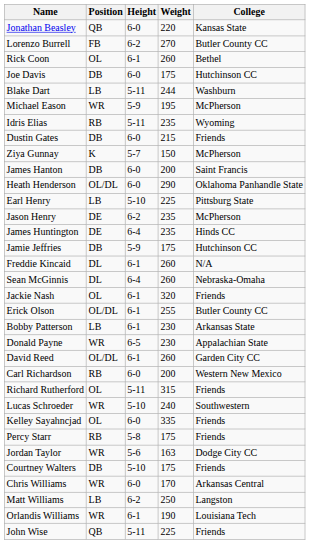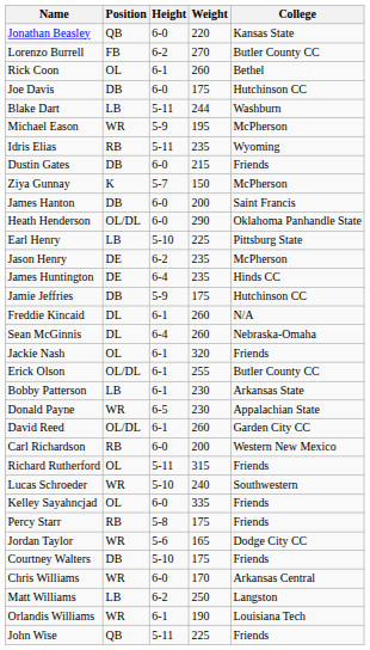 <table class="wikitable">
 <tr>
 <th>Name</th>
 <th>Position</th>
 <th>Height</th>
 <th>Weight</th>
 <th>College</th>
 </tr>
 <tr>
 <td><a href='#'>Jonathan Beasley</a></td>
 <td>QB</td>
 <td>6-0</td>
 <td>220</td>
 <td>Kansas State</td>
 </tr>
 <tr>
 <td>Lorenzo Burrell</td>
 <td>FB</td>
 <td>6-2</td>
 <td>270</td>
 <td>Butler County CC</td>
 </tr>
 <tr>
 <td>Rick Coon</td>
 <td>OL</td>
 <td>6-1</td>
 <td>260</td>
 <td>Bethel</td>
 </tr>
 <tr>
 <td>Joe Davis</td>
 <td>DB</td>
 <td>6-0</td>
 <td>175</td>
 <td>Hutchinson CC</td>
 </tr>
 <tr>
 <td>Blake Dart</td>
 <td>LB</td>
 <td>5-11</td>
 <td>244</td>
 <td>Washburn</td>
 </tr>
 <tr>
 <td>Michael Eason</td>
 <td>WR</td>
 <td>5-9</td>
 <td>195</td>
 <td>McPherson</td>
 </tr>
 <tr>
 <td>Idris Elias</td>
 <td>RB</td>
 <td>5-11</td>
 <td>235</td>
 <td>Wyoming</td>
 </tr>
 <tr>
 <td>Dustin Gates</td>
 <td>DB</td>
 <td>6-0</td>
 <td>215</td>
 <td>Friends</td>
 </tr>
 <tr>
 <td>Ziya Gunnay</td>
 <td>K</td>
 <td>5-7</td>
 <td>150</td>
 <td>McPherson</td>
 </tr>
 <tr>
 <td>James Hanton</td>
 <td>DB</td>
 <td>6-0</td>
 <td>200</td>
 <td>Saint Francis</td>
 </tr>
 <tr>
 <td>Heath Henderson</td>
 <td>OL/DL</td>
 <td>6-0</td>
 <td>290</td>
 <td>Oklahoma Panhandle State</td>
 </tr>
 <tr>
 <td>Earl Henry</td>
 <td>LB</td>
 <td>5-10</td>
 <td>225</td>
 <td>Pittsburg State</td>
 </tr>
 <tr>
 <td>Jason Henry</td>
 <td>DE</td>
 <td>6-2</td>
 <td>235</td>
 <td>McPherson</td>
 </tr>
 <tr>
 <td>James Huntington</td>
 <td>DE</td>
 <td>6-4</td>
 <td>235</td>
 <td>Hinds CC</td>
 </tr>
 <tr>
 <td>Jamie Jeffries</td>
 <td>DB</td>
 <td>5-9</td>
 <td>175</td>
 <td>Hutchinson CC</td>
 </tr>
 <tr>
 <td>Freddie Kincaid</td>
 <td>DL</td>
 <td>6-1</td>
 <td>260</td>
 <td>N/A</td>
 </tr>
 <tr>
 <td>Sean McGinnis</td>
 <td>DL</td>
 <td>6-4</td>
 <td>260</td>
 <td>Nebraska-Omaha</td>
 </tr>
 <tr>
 <td>Jackie Nash</td>
 <td>OL</td>
 <td>6-1</td>
 <td>320</td>
 <td>Friends</td>
 </tr>
 <tr>
 <td>Erick Olson</td>
 <td>OL/DL</td>
 <td>6-1</td>
 <td>255</td>
 <td>Butler County CC</td>
 </tr>
 <tr>
 <td>Bobby Patterson</td>
 <td>LB</td>
 <td>6-1</td>
 <td>230</td>
 <td>Arkansas State</td>
 </tr>
 <tr>
 <td>Donald Payne</td>
 <td>WR</td>
 <td>6-5</td>
 <td>230</td>
 <td>Appalachian State</td>
 </tr>
 <tr>
 <td>David Reed</td>
 <td>OL/DL</td>
 <td>6-1</td>
 <td>260</td>
 <td>Garden City CC</td>
 </tr>
 <tr>
 <td>Carl Richardson</td>
 <td>RB</td>
 <td>6-0</td>
 <td>200</td>
 <td>Western New Mexico</td>
 </tr>
 <tr>
 <td>Richard Rutherford</td>
 <td>OL</td>
 <td>5-11</td>
 <td>315</td>
 <td>Friends</td>
 </tr>
 <tr>
 <td>Lucas Schroeder</td>
 <td>WR</td>
 <td>5-10</td>
 <td>240</td>
 <td>Southwestern</td>
 </tr>
 <tr>
 <td>Kelley Sayahncjad</td>
 <td>OL</td>
 <td>6-0</td>
 <td>335</td>
 <td>Friends</td>
 </tr>
 <tr>
 <td>Percy Starr</td>
 <td>RB</td>
 <td>5-8</td>
 <td>175</td>
 <td>Friends</td>
 </tr>
 <tr>
 <td>Jordan Taylor</td>
 <td>WR</td>
 <td>5-6</td>
-<td>163</td>
+<td>165</td>
 <td>Dodge City CC</td>
 </tr>
 <tr>
 <td>Courtney Walters</td>
 <td>DB</td>
 <td>5-10</td>
 <td>175</td>
 <td>Friends</td>
 </tr>
 <tr>
 <td>Chris Williams</td>
 <td>WR</td>
 <td>6-0</td>
 <td>170</td>
 <td>Arkansas Central</td>
 </tr>
 <tr>
 <td>Matt Williams</td>
 <td>LB</td>
 <td>6-2</td>
 <td>250</td>
 <td>Langston</td>
 </tr>
 <tr>
 <td>Orlandis Williams</td>
 <td>WR</td>
 <td>6-1</td>
 <td>190</td>
 <td>Louisiana Tech</td>
 </tr>
 <tr>
 <td>John Wise</td>
 <td>QB</td>
 <td>5-11</td>
 <td>225</td>
 <td>Friends</td>
 </tr>
 </table>
